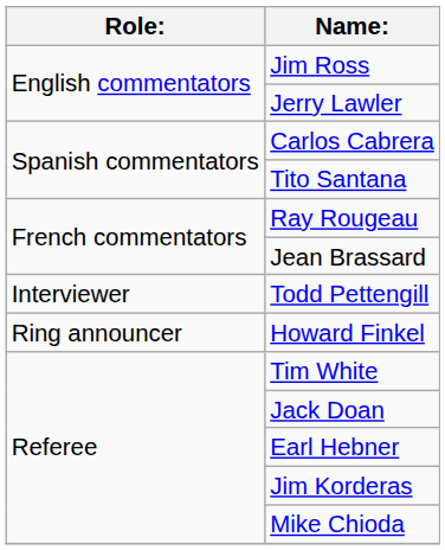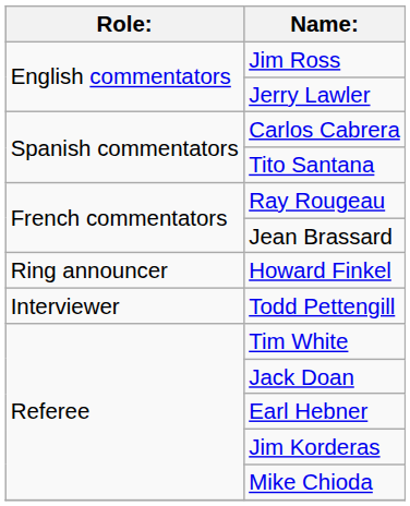 <table class=wikitable style="font-size:90%; margin: 0.5em 0 0.5em 1em; float: right; clear: right;">
 <tr>
 <th>Role:</th>
 <th>Name:</th>
 </tr>
 <tr>
 <td rowspan="2">English <a href='#'>commentators</a></td>
 <td><a href='#'>Jim Ross</a></td>
 </tr>
 <tr>
 <td><a href='#'>Jerry Lawler</a></td>
 </tr>
 <tr>
 <td rowspan="2">Spanish commentators</td>
 <td><a href='#'>Carlos Cabrera</a></td>
 </tr>
 <tr>
 <td><a href='#'>Tito Santana</a></td>
 </tr>
 <tr>
 <td rowspan="2">French commentators</td>
 <td><a href='#'>Ray Rougeau</a></td>
 </tr>
 <tr>
 <td>Jean Brassard</td>
 </tr>
 <tr>
+<td>Ring announcer</td>
+<td><a href='#'>Howard Finkel</a></td>
+</tr>
+<tr>
 <td>Interviewer</td>
 <td><a href='#'>Todd Pettengill</a></td>
-</tr>
-<tr>
-<td>Ring announcer</td>
-<td><a href='#'>Howard Finkel</a></td>
 </tr>
 <tr>
 <td rowspan="5">Referee</td>
 <td><a href='#'>Tim White</a></td>
 </tr>
 <tr>
 <td><a href='#'>Jack Doan</a></td>
 </tr>
 <tr>
 <td><a href='#'>Earl Hebner</a></td>
 </tr>
 <tr>
 <td><a href='#'>Jim Korderas</a></td>
 </tr>
 <tr>
 <td><a href='#'>Mike Chioda</a></td>
 </tr>
 <tr>
 </tr>
 </table>
